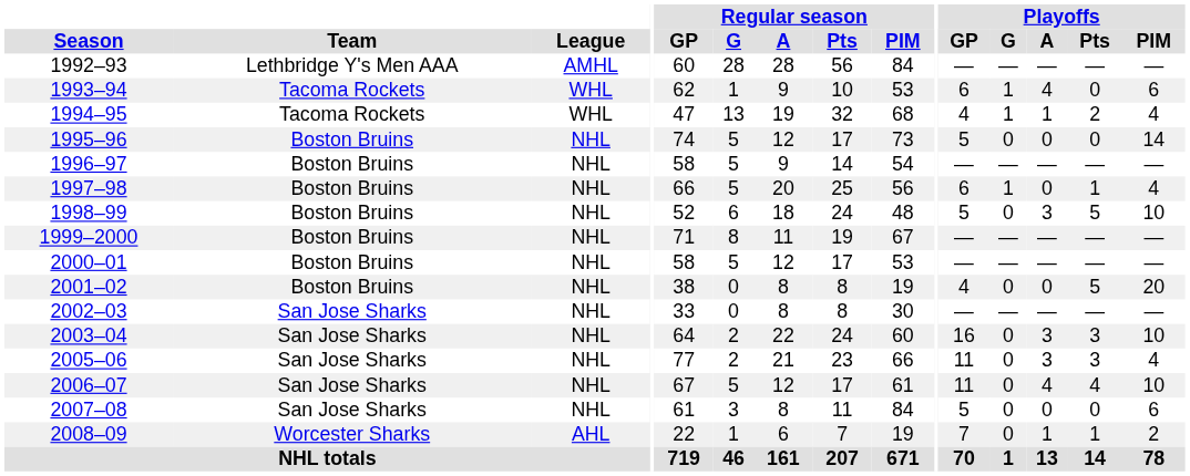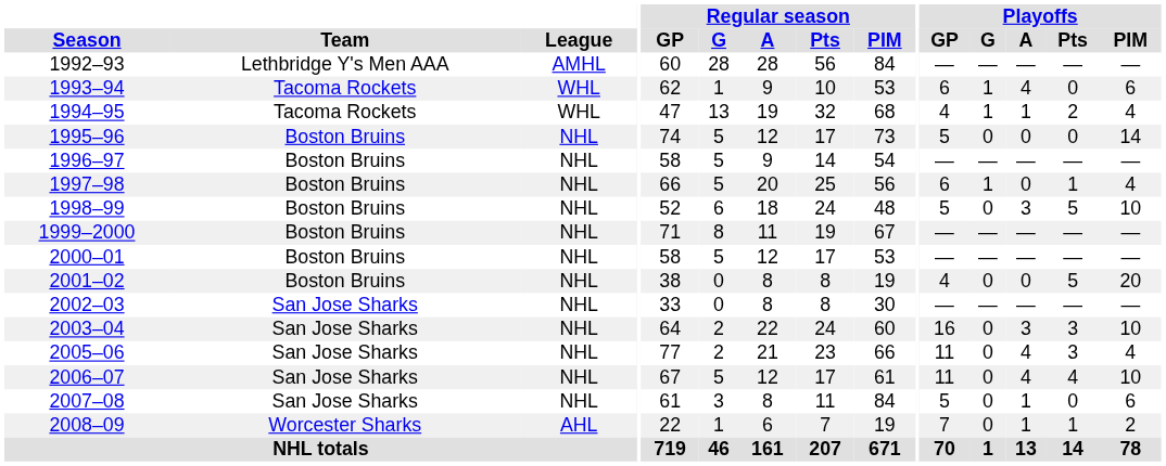 <table border="0" cellpadding="1" cellspacing="0" style="text-align:center; width:60em">
 <tr bgcolor="#e0e0e0">
 <th colspan="3"  bgcolor="#ffffff"></th>
 <th rowspan="99" bgcolor="#ffffff"></th>
 <th colspan="5"><a href='#'>Regular season</a></th>
 <th rowspan="99" bgcolor="#ffffff"></th>
 <th colspan="5"><a href='#'>Playoffs</a></th>
 </tr>
 <tr bgcolor="#e0e0e0">
 <th><a href='#'>Season</a></th>
 <th>Team</th>
 <th>League</th>
 <th>GP</th>
 <th><a href='#'>G</a></th>
 <th><a href='#'>A</a></th>
 <th><a href='#'>Pts</a></th>
 <th><a href='#'>PIM</a></th>
 <th>GP</th>
 <th>G</th>
 <th>A</th>
 <th>Pts</th>
 <th>PIM</th>
 </tr>
 <tr>
 <td>1992–93</td>
 <td>Lethbridge Y's Men AAA</td>
 <td><a href='#'>AMHL</a></td>
 <td>60</td>
 <td>28</td>
 <td>28</td>
 <td>56</td>
 <td>84</td>
 <td>—</td>
 <td>—</td>
 <td>—</td>
 <td>—</td>
 <td>—</td>
 </tr>
 <tr bgcolor="#f0f0f0">
 <td><a href='#'>1993–94</a></td>
 <td><a href='#'>Tacoma Rockets</a></td>
 <td><a href='#'>WHL</a></td>
 <td>62</td>
 <td>1</td>
 <td>9</td>
 <td>10</td>
 <td>53</td>
 <td>6</td>
 <td>1</td>
 <td>4</td>
 <td>0</td>
 <td>6</td>
 </tr>
 <tr>
 <td><a href='#'>1994–95</a></td>
 <td>Tacoma Rockets</td>
 <td>WHL</td>
 <td>47</td>
 <td>13</td>
 <td>19</td>
 <td>32</td>
 <td>68</td>
 <td>4</td>
 <td>1</td>
 <td>1</td>
 <td>2</td>
 <td>4</td>
 </tr>
 <tr bgcolor="#f0f0f0">
 <td><a href='#'>1995–96</a></td>
 <td><a href='#'>Boston Bruins</a></td>
 <td><a href='#'>NHL</a></td>
 <td>74</td>
 <td>5</td>
 <td>12</td>
 <td>17</td>
 <td>73</td>
 <td>5</td>
 <td>0</td>
 <td>0</td>
 <td>0</td>
 <td>14</td>
 </tr>
 <tr>
 <td><a href='#'>1996–97</a></td>
 <td>Boston Bruins</td>
 <td>NHL</td>
 <td>58</td>
 <td>5</td>
 <td>9</td>
 <td>14</td>
 <td>54</td>
 <td>—</td>
 <td>—</td>
 <td>—</td>
 <td>—</td>
 <td>—</td>
 </tr>
 <tr bgcolor="#f0f0f0">
 <td><a href='#'>1997–98</a></td>
 <td>Boston Bruins</td>
 <td>NHL</td>
 <td>66</td>
 <td>5</td>
 <td>20</td>
 <td>25</td>
 <td>56</td>
 <td>6</td>
 <td>1</td>
 <td>0</td>
 <td>1</td>
 <td>4</td>
 </tr>
 <tr>
 <td><a href='#'>1998–99</a></td>
 <td>Boston Bruins</td>
 <td>NHL</td>
 <td>52</td>
 <td>6</td>
 <td>18</td>
 <td>24</td>
 <td>48</td>
 <td>5</td>
 <td>0</td>
 <td>3</td>
 <td>5</td>
 <td>10</td>
 </tr>
 <tr bgcolor="#f0f0f0">
 <td><a href='#'>1999–2000</a></td>
 <td>Boston Bruins</td>
 <td>NHL</td>
 <td>71</td>
 <td>8</td>
 <td>11</td>
 <td>19</td>
 <td>67</td>
 <td>—</td>
 <td>—</td>
 <td>—</td>
 <td>—</td>
 <td>—</td>
 </tr>
 <tr>
 <td><a href='#'>2000–01</a></td>
 <td>Boston Bruins</td>
 <td>NHL</td>
 <td>58</td>
 <td>5</td>
 <td>12</td>
 <td>17</td>
 <td>53</td>
 <td>—</td>
 <td>—</td>
 <td>—</td>
 <td>—</td>
 <td>—</td>
 </tr>
 <tr bgcolor="#f0f0f0">
 <td><a href='#'>2001–02</a></td>
 <td>Boston Bruins</td>
 <td>NHL</td>
 <td>38</td>
 <td>0</td>
 <td>8</td>
 <td>8</td>
 <td>19</td>
 <td>4</td>
 <td>0</td>
 <td>0</td>
 <td>5</td>
 <td>20</td>
 </tr>
 <tr>
 <td><a href='#'>2002–03</a></td>
 <td><a href='#'>San Jose Sharks</a></td>
 <td>NHL</td>
 <td>33</td>
 <td>0</td>
 <td>8</td>
 <td>8</td>
 <td>30</td>
 <td>—</td>
 <td>—</td>
 <td>—</td>
 <td>—</td>
 <td>—</td>
 </tr>
 <tr bgcolor="#f0f0f0">
 <td><a href='#'>2003–04</a></td>
 <td>San Jose Sharks</td>
 <td>NHL</td>
 <td>64</td>
 <td>2</td>
 <td>22</td>
 <td>24</td>
 <td>60</td>
 <td>16</td>
 <td>0</td>
 <td>3</td>
 <td>3</td>
 <td>10</td>
 </tr>
 <tr>
 <td><a href='#'>2005–06</a></td>
 <td>San Jose Sharks</td>
 <td>NHL</td>
 <td>77</td>
 <td>2</td>
 <td>21</td>
 <td>23</td>
 <td>66</td>
 <td>11</td>
 <td>0</td>
-<td>3</td>
+<td>4</td>
 <td>3</td>
 <td>4</td>
 </tr>
 <tr bgcolor="#f0f0f0">
 <td><a href='#'>2006–07</a></td>
 <td>San Jose Sharks</td>
 <td>NHL</td>
 <td>67</td>
 <td>5</td>
 <td>12</td>
 <td>17</td>
 <td>61</td>
 <td>11</td>
 <td>0</td>
 <td>4</td>
 <td>4</td>
 <td>10</td>
 </tr>
 <tr>
 <td><a href='#'>2007–08</a></td>
 <td>San Jose Sharks</td>
 <td>NHL</td>
 <td>61</td>
 <td>3</td>
 <td>8</td>
 <td>11</td>
 <td>84</td>
 <td>5</td>
 <td>0</td>
-<td>0</td>
+<td>1</td>
 <td>0</td>
 <td>6</td>
 </tr>
 <tr bgcolor="#f0f0f0">
 <td><a href='#'>2008–09</a></td>
 <td><a href='#'>Worcester Sharks</a></td>
 <td><a href='#'>AHL</a></td>
 <td>22</td>
 <td>1</td>
 <td>6</td>
 <td>7</td>
 <td>19</td>
 <td>7</td>
 <td>0</td>
 <td>1</td>
 <td>1</td>
 <td>2</td>
 </tr>
 <tr bgcolor="#e0e0e0">
 <th colspan="3">NHL totals</th>
 <th>719</th>
 <th>46</th>
 <th>161</th>
 <th>207</th>
 <th>671</th>
 <th>70</th>
 <th>1</th>
 <th>13</th>
 <th>14</th>
 <th>78</th>
 </tr>
 </table>
